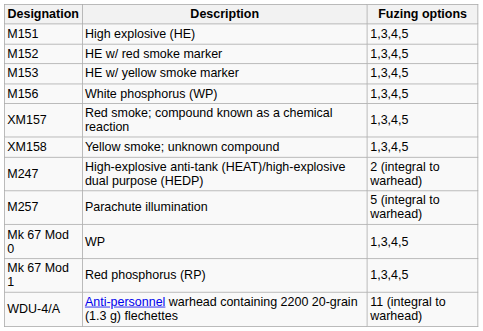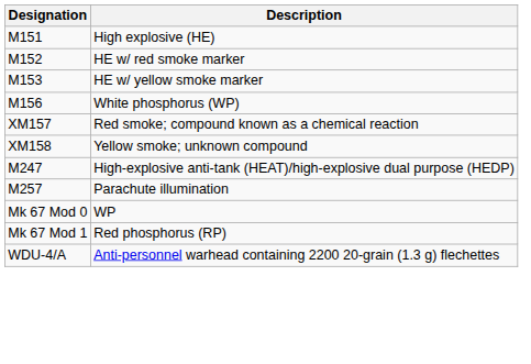 <table class="wikitable">
 <tr>
 <th>Designation</th>
 <th>Description</th>
-<th>Fuzing options</th>
 </tr>
 <tr>
 <td>M151</td>
 <td>High explosive (HE)</td>
-<td>1,3,4,5</td>
 </tr>
 <tr>
 <td>M152</td>
 <td>HE w/ red smoke marker</td>
-<td>1,3,4,5</td>
 </tr>
 <tr>
 <td>M153</td>
 <td>HE w/ yellow smoke marker</td>
-<td>1,3,4,5</td>
 </tr>
 <tr>
 <td>M156</td>
 <td>White phosphorus (WP)</td>
-<td>1,3,4,5</td>
 </tr>
 <tr>
 <td>XM157</td>
 <td>Red smoke; compound known as a chemical reaction</td>
-<td>1,3,4,5</td>
 </tr>
 <tr>
 <td>XM158</td>
 <td>Yellow smoke; unknown compound</td>
-<td>1,3,4,5</td>
 </tr>
 <tr>
 <td>M247</td>
 <td>High-explosive anti-tank (HEAT)/high-explosive dual purpose (HEDP)</td>
-<td>2 (integral to warhead)</td>
 </tr>
 <tr>
 <td>M257</td>
 <td>Parachute illumination</td>
-<td>5 (integral to warhead)</td>
 </tr>
 <tr>
 <td>Mk 67 Mod 0</td>
 <td>WP</td>
-<td>1,3,4,5</td>
 </tr>
 <tr>
 <td>Mk 67 Mod 1</td>
 <td>Red phosphorus (RP)</td>
-<td>1,3,4,5</td>
 </tr>
 <tr>
 <td>WDU-4/A</td>
 <td><a href='#'>Anti-personnel</a> warhead containing 2200 20-grain (1.3 g) flechettes </td>
-<td>11 (integral to warhead)</td>
 </tr>
 </table>
